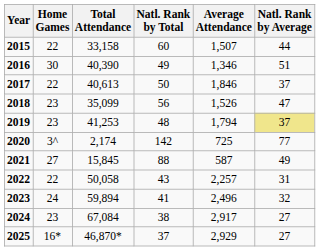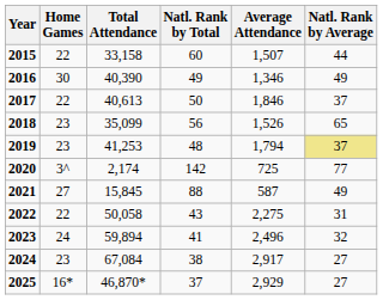 <table class="wikitable" border="1" style="font-size:90%;">
 <tr>
 <th><strong>Year</strong></th>
 <th>Home<br>Games</th>
 <th>Total<br>Attendance</th>
 <th>Natl. Rank<br>by Total</th>
 <th>Average<br>Attendance</th>
 <th>Natl. Rank<br>by Average</th>
 </tr>
 <tr align="center">
 <td><strong>2015</strong></td>
 <td>22</td>
 <td>33,158</td>
 <td>60</td>
 <td>1,507</td>
 <td>44</td>
 </tr>
 <tr align="center">
 <td><strong>2016</strong></td>
 <td>30</td>
 <td>40,390</td>
 <td>49</td>
 <td>1,346</td>
-<td>51</td>
+<td>49</td>
 </tr>
 <tr align="center">
 <td><strong>2017</strong></td>
 <td>22</td>
 <td>40,613</td>
 <td>50</td>
 <td>1,846</td>
 <td>37</td>
 </tr>
 <tr align="center">
 <td><strong>2018</strong></td>
 <td>23</td>
 <td>35,099</td>
 <td>56</td>
 <td>1,526</td>
-<td>47</td>
+<td>65</td>
 </tr>
 <tr align="center">
 <td><strong>2019</strong></td>
 <td>23</td>
 <td>41,253</td>
 <td>48</td>
 <td>1,794</td>
 <td style="background: khaki;">37</td>
 </tr>
 <tr align="center">
 <td><strong>2020</strong></td>
 <td>3^</td>
 <td>2,174</td>
 <td>142</td>
 <td>725</td>
 <td>77</td>
 </tr>
 <tr align="center">
 <td><strong>2021</strong></td>
 <td>27</td>
 <td>15,845</td>
 <td>88</td>
 <td>587</td>
 <td>49</td>
 </tr>
 <tr align="center">
 <td><strong>2022</strong></td>
 <td>22</td>
 <td>50,058</td>
 <td>43</td>
-<td>2,257</td>
+<td>2,275</td>
 <td>31</td>
 </tr>
 <tr align="center">
 <td><strong>2023</strong></td>
 <td>24</td>
 <td>59,894</td>
 <td>41</td>
 <td>2,496</td>
 <td>32</td>
 </tr>
 <tr align="center">
 <td><strong>2024</strong></td>
 <td>23</td>
 <td>67,084</td>
 <td>38</td>
 <td>2,917</td>
 <td>27</td>
 </tr>
 <tr align="center">
 <td><strong>2025</strong></td>
 <td>16*</td>
 <td>46,870*</td>
 <td>37</td>
 <td>2,929</td>
 <td>27</td>
 </tr>
 </table>
